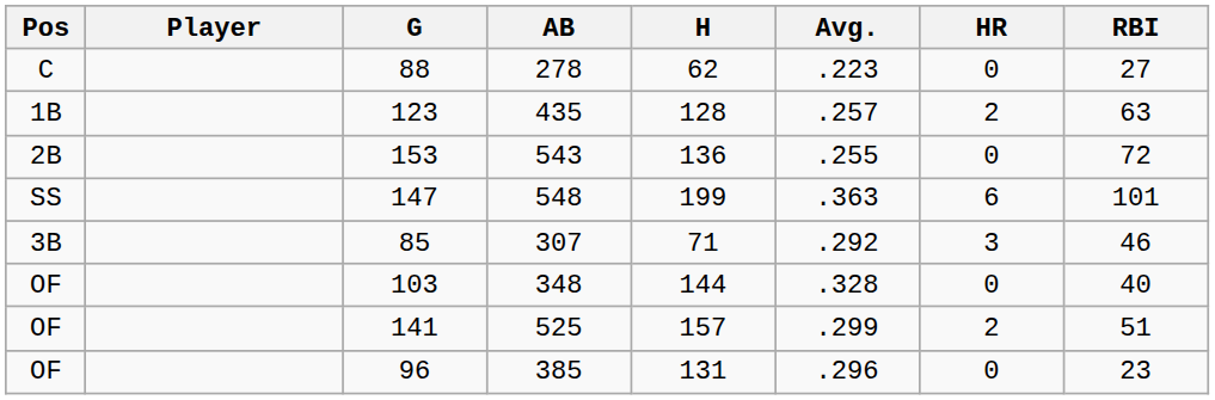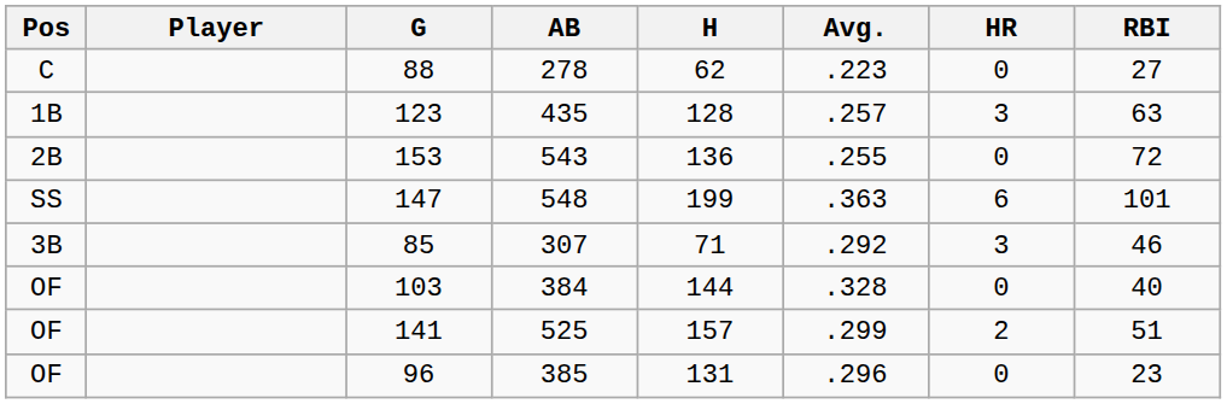 <table class="wikitable sortable">
 <tr>
 <th bgcolor="#DDDDFF" width="5%">Pos</th>
 <th bgcolor="#DDDDFF" width="16%">Player</th>
 <th bgcolor="#DDDDFF" width="9%">G</th>
 <th bgcolor="#DDDDFF" width="9%">AB</th>
 <th bgcolor="#DDDDFF" width="9%">H</th>
 <th bgcolor="#DDDDFF" width="9%">Avg.</th>
 <th bgcolor="#DDDDFF" width="9%">HR</th>
 <th bgcolor="#DDDDFF" width="9%">RBI</th>
 </tr>
 <tr align="center">
 <td>C</td>
 <td></td>
 <td>88</td>
 <td>278</td>
 <td>62</td>
 <td>.223</td>
 <td>0</td>
 <td>27</td>
 </tr>
 <tr align="center">
 <td>1B</td>
 <td></td>
 <td>123</td>
 <td>435</td>
 <td>128</td>
 <td>.257</td>
-<td>2</td>
+<td>3</td>
 <td>63</td>
 </tr>
 <tr align="center">
 <td>2B</td>
 <td></td>
 <td>153</td>
 <td>543</td>
 <td>136</td>
 <td>.255</td>
 <td>0</td>
 <td>72</td>
 </tr>
 <tr align="center">
 <td>SS</td>
 <td></td>
 <td>147</td>
 <td>548</td>
 <td>199</td>
 <td>.363</td>
 <td>6</td>
 <td>101</td>
 </tr>
 <tr align="center">
 <td>3B</td>
 <td></td>
 <td>85</td>
 <td>307</td>
 <td>71</td>
 <td>.292</td>
 <td>3</td>
 <td>46</td>
 </tr>
 <tr align="center">
 <td>OF</td>
 <td></td>
 <td>103</td>
-<td>348</td>
+<td>384</td>
 <td>144</td>
 <td>.328</td>
 <td>0</td>
 <td>40</td>
 </tr>
 <tr align="center">
 <td>OF</td>
 <td></td>
 <td>141</td>
 <td>525</td>
 <td>157</td>
 <td>.299</td>
 <td>2</td>
 <td>51</td>
 </tr>
 <tr align="center">
 <td>OF</td>
 <td></td>
 <td>96</td>
 <td>385</td>
 <td>131</td>
 <td>.296</td>
 <td>0</td>
 <td>23</td>
 </tr>
 </table>
